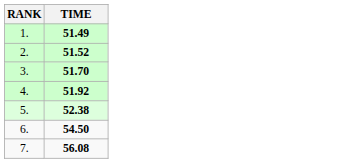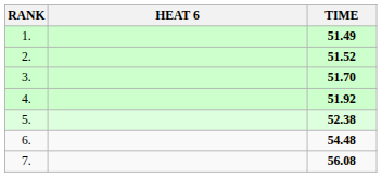 <table class="wikitable" style="border-collapse: collapse; font-size: 90%;">
 <tr>
 <th>RANK</th>
+<th style="width: 20em">HEAT 6</th>
 <th style="width: 5em">TIME</th>
 </tr>
 <tr style="background:#ccffcc;">
 <td align="center">1.</td>
+<td></td>
 <td align="center"><strong>51.49</strong></td>
 </tr>
 <tr style="background:#ccffcc;">
 <td align="center">2.</td>
+<td></td>
 <td align="center"><strong>51.52</strong></td>
 </tr>
 <tr style="background:#ccffcc;">
 <td align="center">3.</td>
+<td></td>
 <td align="center"><strong>51.70</strong></td>
 </tr>
 <tr style="background:#ccffcc;">
 <td align="center">4.</td>
+<td></td>
 <td align="center"><strong>51.92</strong></td>
 </tr>
 <tr style="background:#ddffdd;">
 <td align="center">5.</td>
+<td></td>
 <td align="center"><strong>52.38</strong></td>
 </tr>
 <tr>
 <td align="center">6.</td>
-<td align="center"><strong>54.50</strong></td>
+<td></td>
+<td align="center"><strong>54.48</strong></td>
 </tr>
 <tr>
 <td align="center">7.</td>
+<td></td>
 <td align="center"><strong>56.08</strong></td>
 </tr>
 </table>
